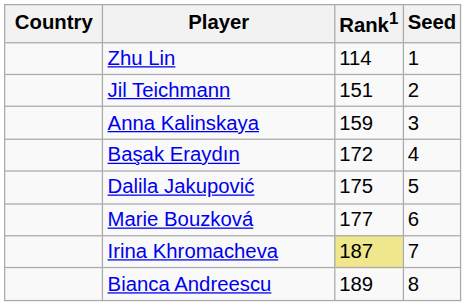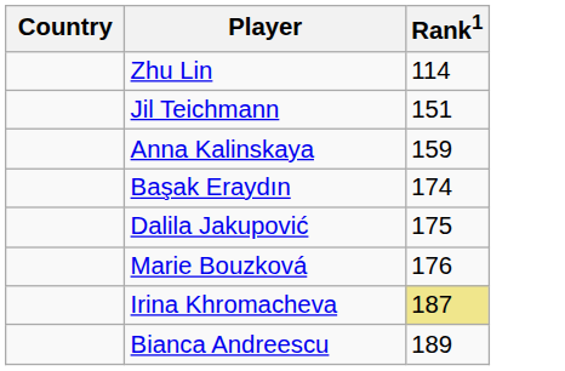 <table class="sortable wikitable">
 <tr>
 <th width="70">Country</th>
 <th width="175">Player</th>
 <th>Rank<sup>1</sup></th>
-<th>Seed</th>
 </tr>
 <tr>
 <td></td>
 <td><a href='#'>Zhu Lin</a></td>
 <td>114</td>
-<td>1</td>
 </tr>
 <tr>
 <td></td>
 <td><a href='#'>Jil Teichmann</a></td>
 <td>151</td>
-<td>2</td>
 </tr>
 <tr>
 <td></td>
 <td><a href='#'>Anna Kalinskaya</a></td>
 <td>159</td>
-<td>3</td>
 </tr>
 <tr>
 <td></td>
 <td><a href='#'>Başak Eraydın</a></td>
-<td>172</td>
-<td>4</td>
+<td>174</td>
 </tr>
 <tr>
 <td></td>
 <td><a href='#'>Dalila Jakupović</a></td>
 <td>175</td>
-<td>5</td>
 </tr>
 <tr>
 <td></td>
 <td><a href='#'>Marie Bouzková</a></td>
-<td>177</td>
-<td>6</td>
+<td>176</td>
 </tr>
 <tr>
 <td></td>
 <td><a href='#'>Irina Khromacheva</a></td>
 <td style="background: khaki;">187</td>
-<td>7</td>
 </tr>
 <tr>
 <td></td>
 <td><a href='#'>Bianca Andreescu</a></td>
 <td>189</td>
-<td>8</td>
 </tr>
 </table>
